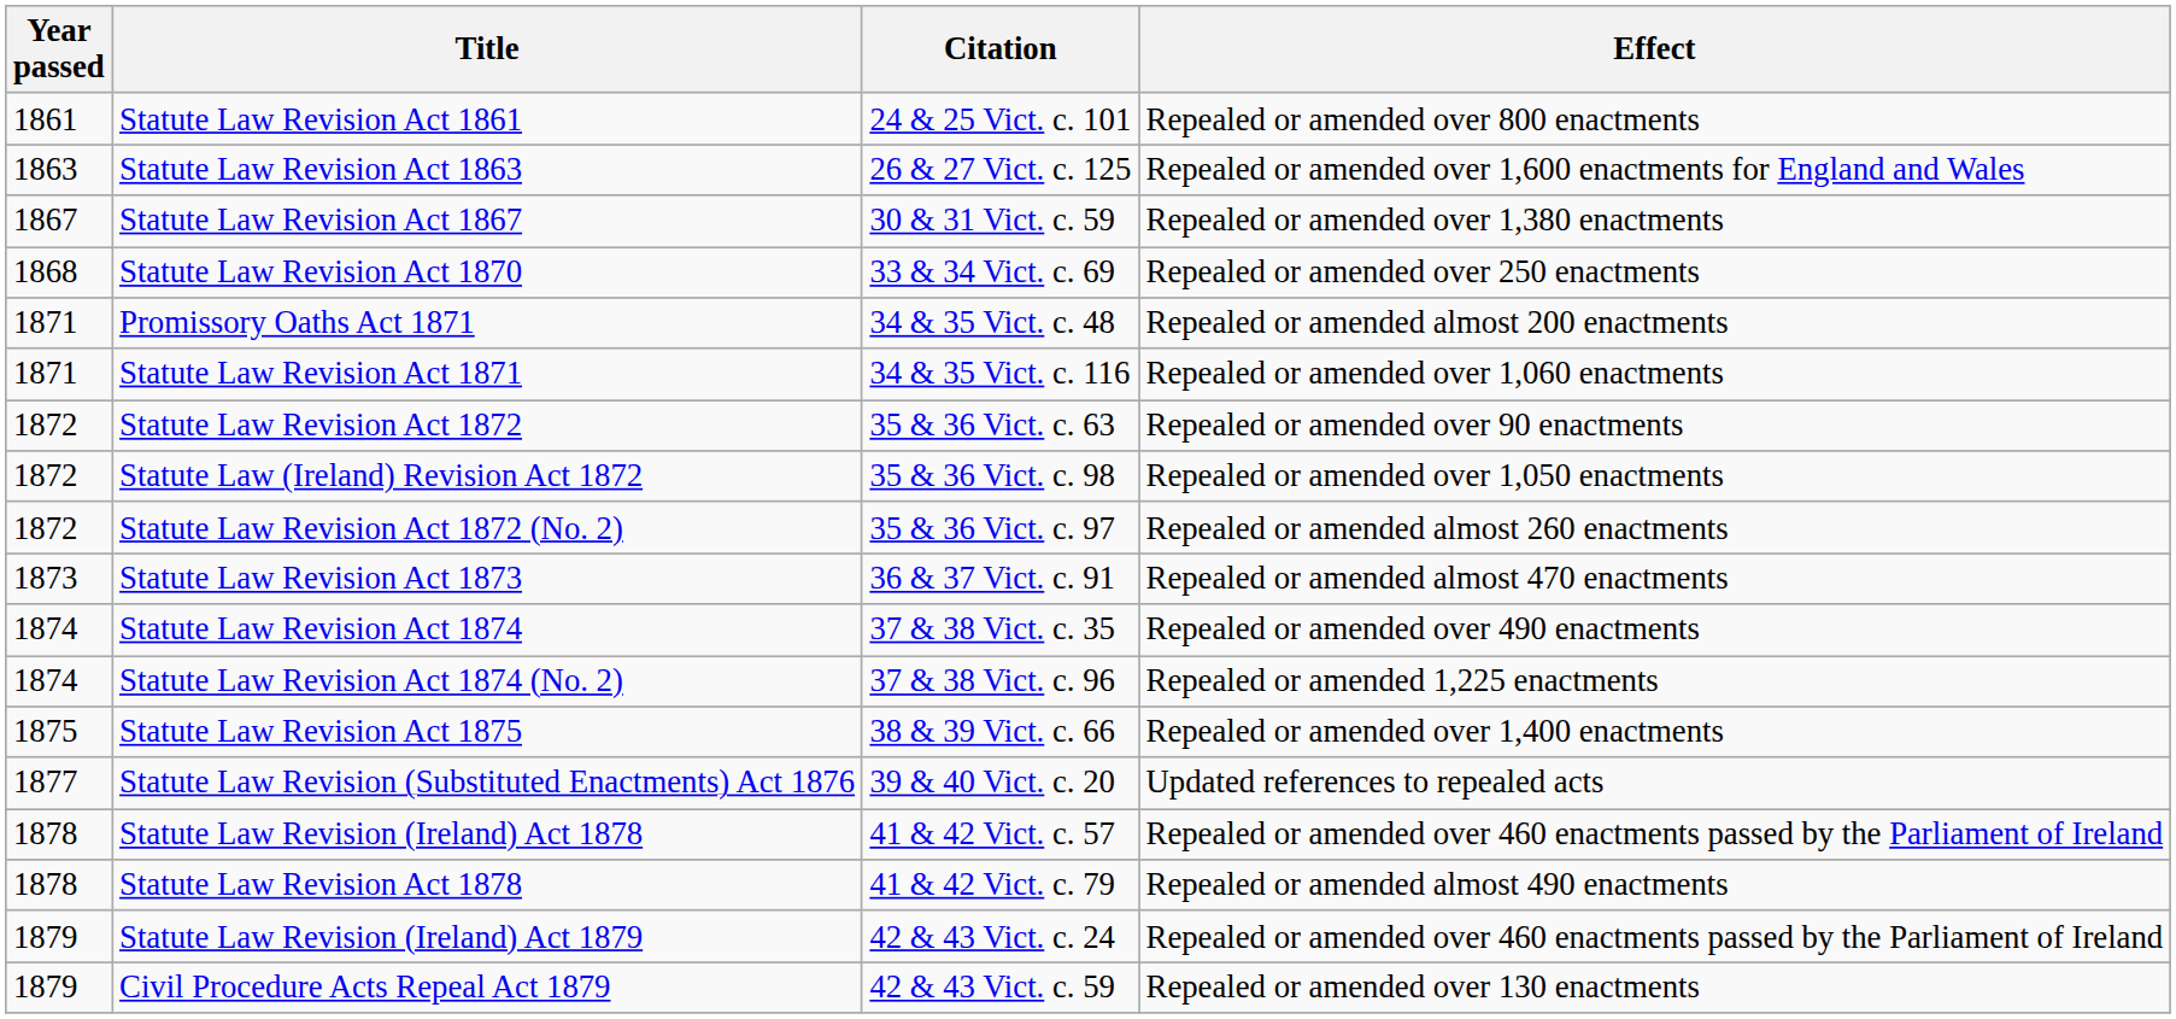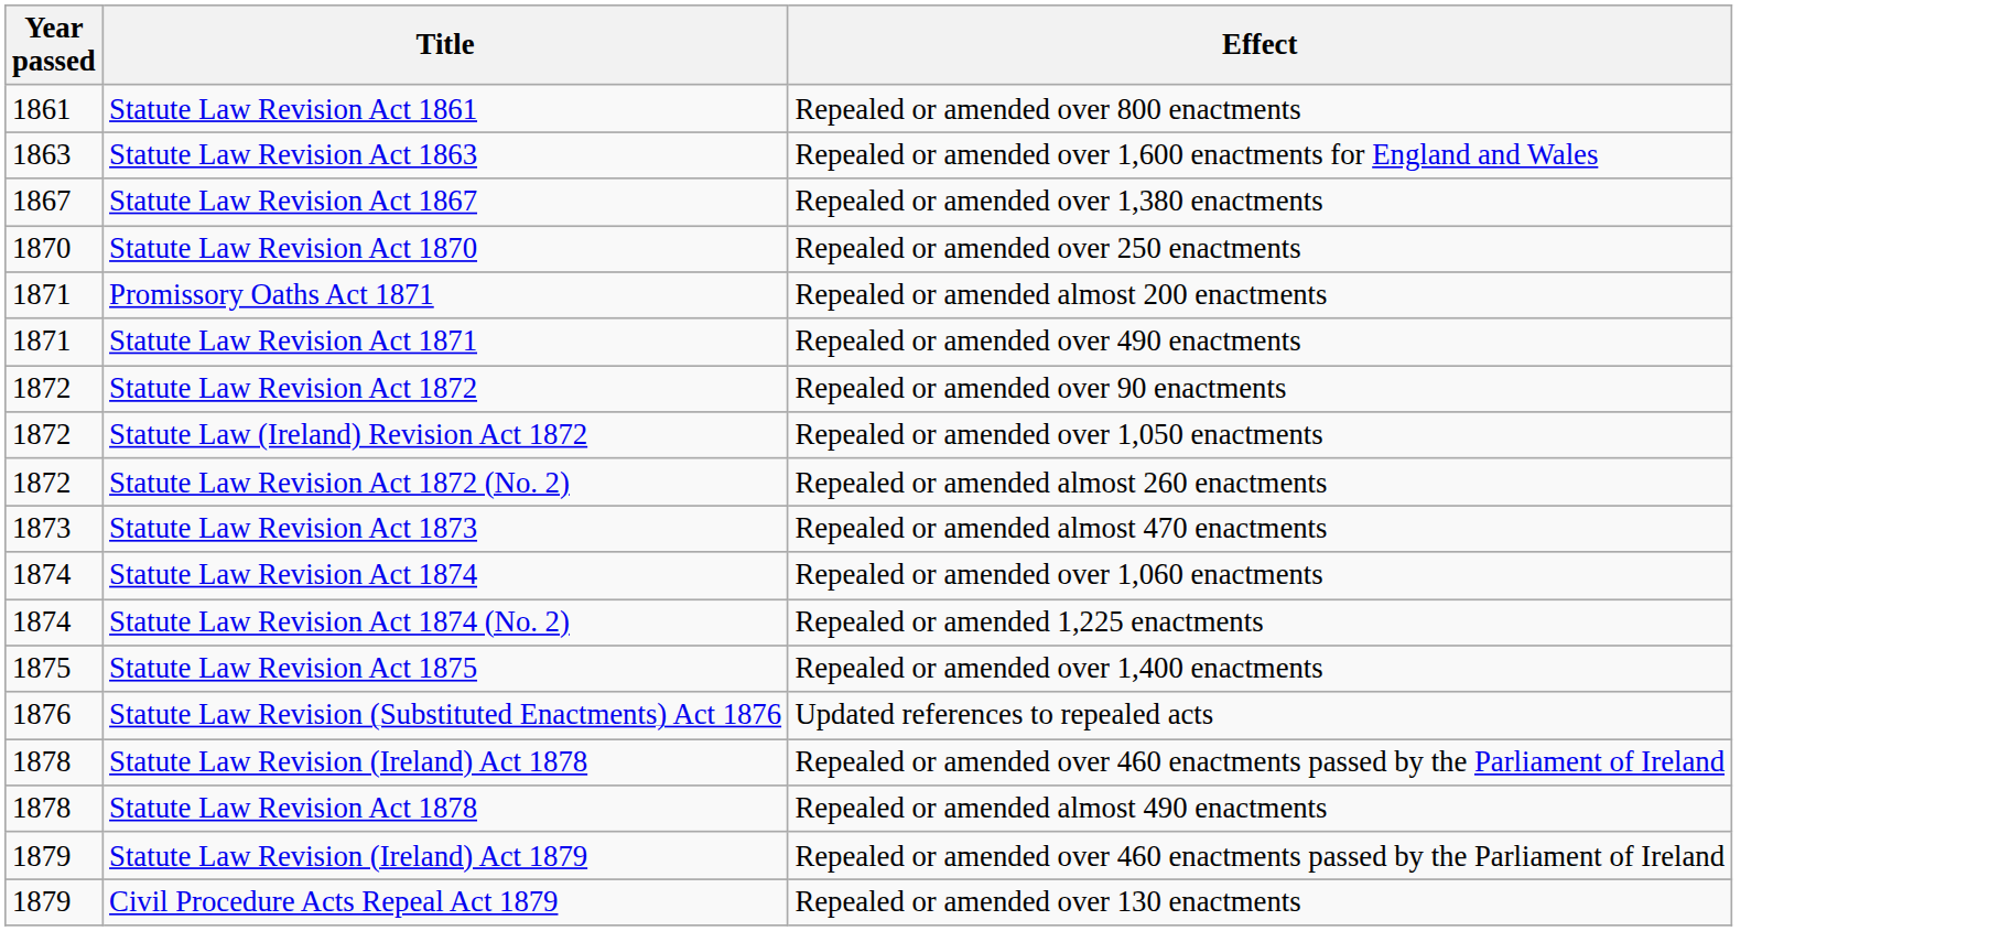 <table class=wikitable>
 <tr>
 <th>Year<br>passed</th>
 <th>Title</th>
-<th>Citation</th>
 <th>Effect</th>
 </tr>
 <tr>
 <td>1861</td>
 <td><a href='#'>Statute Law Revision Act 1861</a></td>
-<td><a href='#'>24 & 25 Vict.</a> c. 101</td>
 <td>Repealed or amended over 800 enactments</td>
 </tr>
 <tr>
 <td>1863</td>
 <td><a href='#'>Statute Law Revision Act 1863</a></td>
-<td><a href='#'>26 & 27 Vict.</a> c. 125</td>
 <td>Repealed or amended over 1,600 enactments for <a href='#'>England and Wales</a></td>
 </tr>
 <tr>
 <td>1867</td>
 <td><a href='#'>Statute Law Revision Act 1867</a></td>
-<td><a href='#'>30 & 31 Vict.</a> c. 59</td>
 <td>Repealed or amended over 1,380 enactments</td>
 </tr>
 <tr>
-<td>1868</td>
+<td>1870</td>
 <td><a href='#'>Statute Law Revision Act 1870</a></td>
-<td><a href='#'>33 & 34 Vict.</a> c. 69</td>
 <td>Repealed or amended over 250 enactments</td>
 </tr>
 <tr>
 <td>1871</td>
 <td><a href='#'>Promissory Oaths Act 1871</a></td>
-<td><a href='#'>34 & 35 Vict.</a> c. 48</td>
 <td>Repealed or amended almost 200 enactments</td>
 </tr>
 <tr>
 <td>1871</td>
 <td><a href='#'>Statute Law Revision Act 1871</a></td>
-<td><a href='#'>34 & 35 Vict.</a> c. 116</td>
-<td>Repealed or amended over 1,060 enactments</td>
+<td>Repealed or amended over 490 enactments</td>
 </tr>
 <tr>
 <td>1872</td>
 <td><a href='#'>Statute Law Revision Act 1872</a></td>
-<td><a href='#'>35 & 36 Vict.</a> c. 63</td>
 <td>Repealed or amended over 90 enactments</td>
 </tr>
 <tr>
 <td>1872</td>
 <td><a href='#'>Statute Law (Ireland) Revision Act 1872</a></td>
-<td><a href='#'>35 & 36 Vict.</a> c. 98</td>
 <td>Repealed or amended over 1,050 enactments</td>
 </tr>
 <tr>
 <td>1872</td>
 <td><a href='#'>Statute Law Revision Act 1872 (No. 2)</a></td>
-<td><a href='#'>35 & 36 Vict.</a> c. 97</td>
 <td>Repealed or amended almost 260 enactments</td>
 </tr>
 <tr>
 <td>1873</td>
 <td><a href='#'>Statute Law Revision Act 1873</a></td>
-<td><a href='#'>36 & 37 Vict.</a> c. 91</td>
 <td>Repealed or amended almost 470 enactments</td>
 </tr>
 <tr>
 <td>1874</td>
 <td><a href='#'>Statute Law Revision Act 1874</a></td>
-<td><a href='#'>37 & 38 Vict.</a> c. 35</td>
-<td>Repealed or amended over 490 enactments</td>
+<td>Repealed or amended over 1,060 enactments</td>
 </tr>
 <tr>
 <td>1874</td>
 <td><a href='#'>Statute Law Revision Act 1874 (No. 2)</a></td>
-<td><a href='#'>37 & 38 Vict.</a> c. 96</td>
 <td>Repealed or amended 1,225 enactments</td>
 </tr>
 <tr>
 <td>1875</td>
 <td><a href='#'>Statute Law Revision Act 1875</a></td>
-<td><a href='#'>38 & 39 Vict.</a> c. 66</td>
 <td>Repealed or amended over 1,400 enactments</td>
 </tr>
 <tr>
-<td>1877</td>
+<td>1876</td>
 <td><a href='#'>Statute Law Revision (Substituted Enactments) Act 1876</a></td>
-<td><a href='#'>39 & 40 Vict.</a> c. 20</td>
 <td>Updated references to repealed acts</td>
 </tr>
 <tr>
 <td>1878</td>
 <td><a href='#'>Statute Law Revision (Ireland) Act 1878</a></td>
-<td><a href='#'>41 & 42 Vict.</a> c. 57</td>
 <td>Repealed or amended over 460 enactments passed by the <a href='#'>Parliament of Ireland</a></td>
 </tr>
 <tr>
 <td>1878</td>
 <td><a href='#'>Statute Law Revision Act 1878</a></td>
-<td><a href='#'>41 & 42 Vict.</a> c. 79</td>
 <td>Repealed or amended almost 490 enactments</td>
 </tr>
 <tr>
 <td>1879</td>
 <td><a href='#'>Statute Law Revision (Ireland) Act 1879</a></td>
-<td><a href='#'>42 & 43 Vict.</a> c. 24</td>
 <td>Repealed or amended over 460 enactments passed by the Parliament of Ireland</td>
 </tr>
 <tr>
 <td>1879</td>
 <td><a href='#'>Civil Procedure Acts Repeal Act 1879</a></td>
-<td><a href='#'>42 & 43 Vict.</a> c. 59</td>
 <td>Repealed or amended over 130 enactments</td>
 </tr>
 </table>
